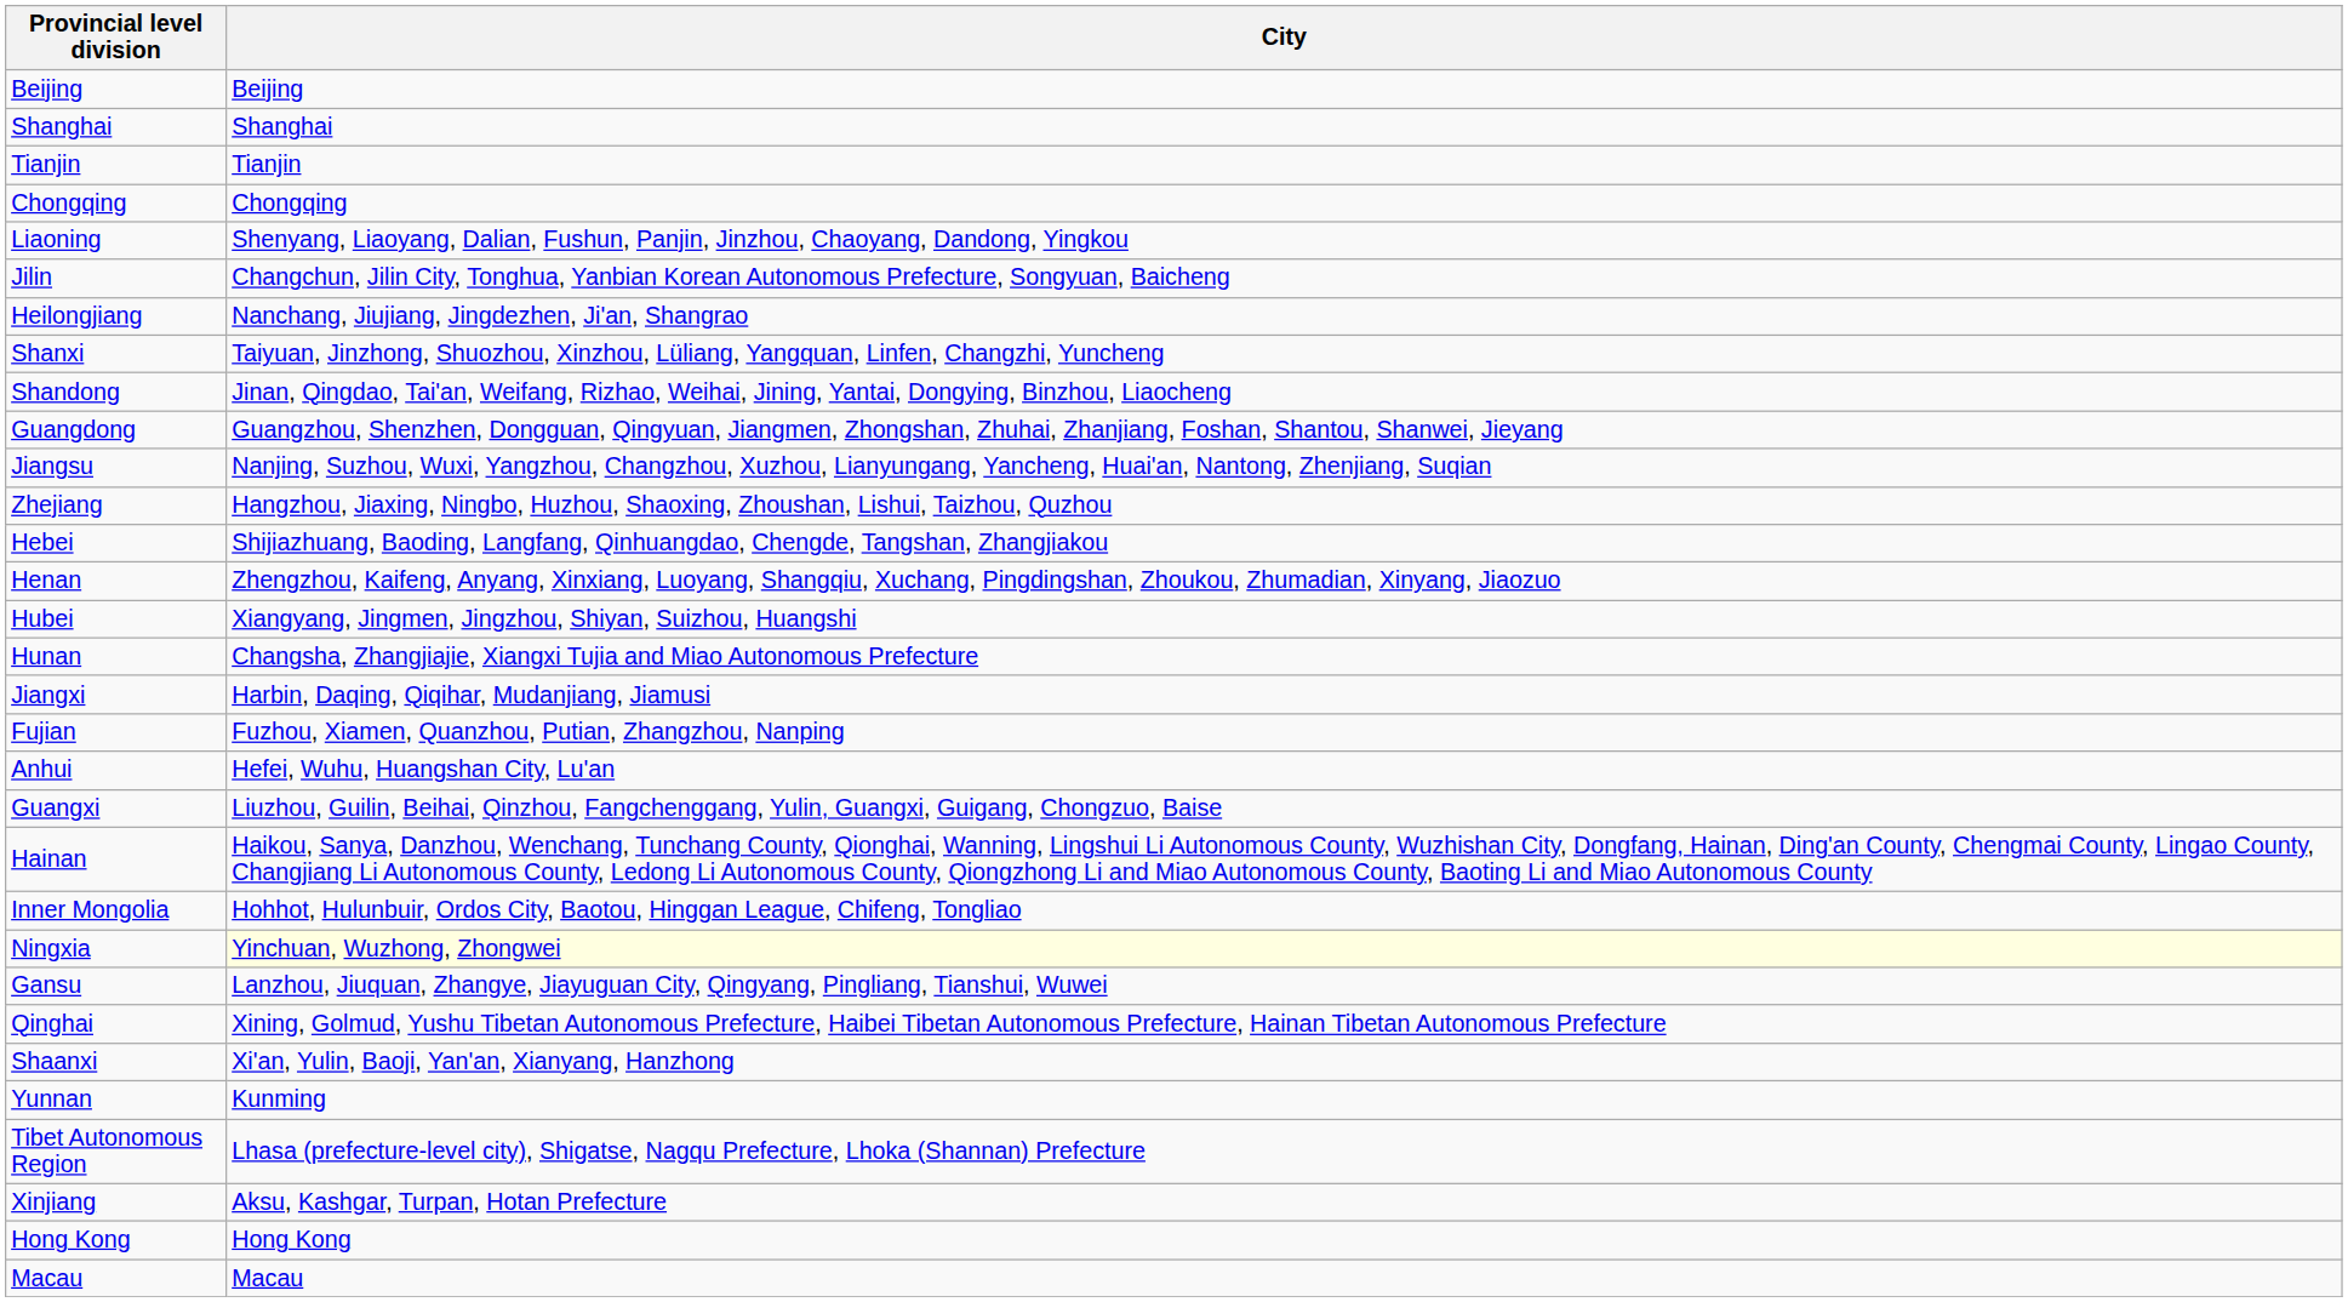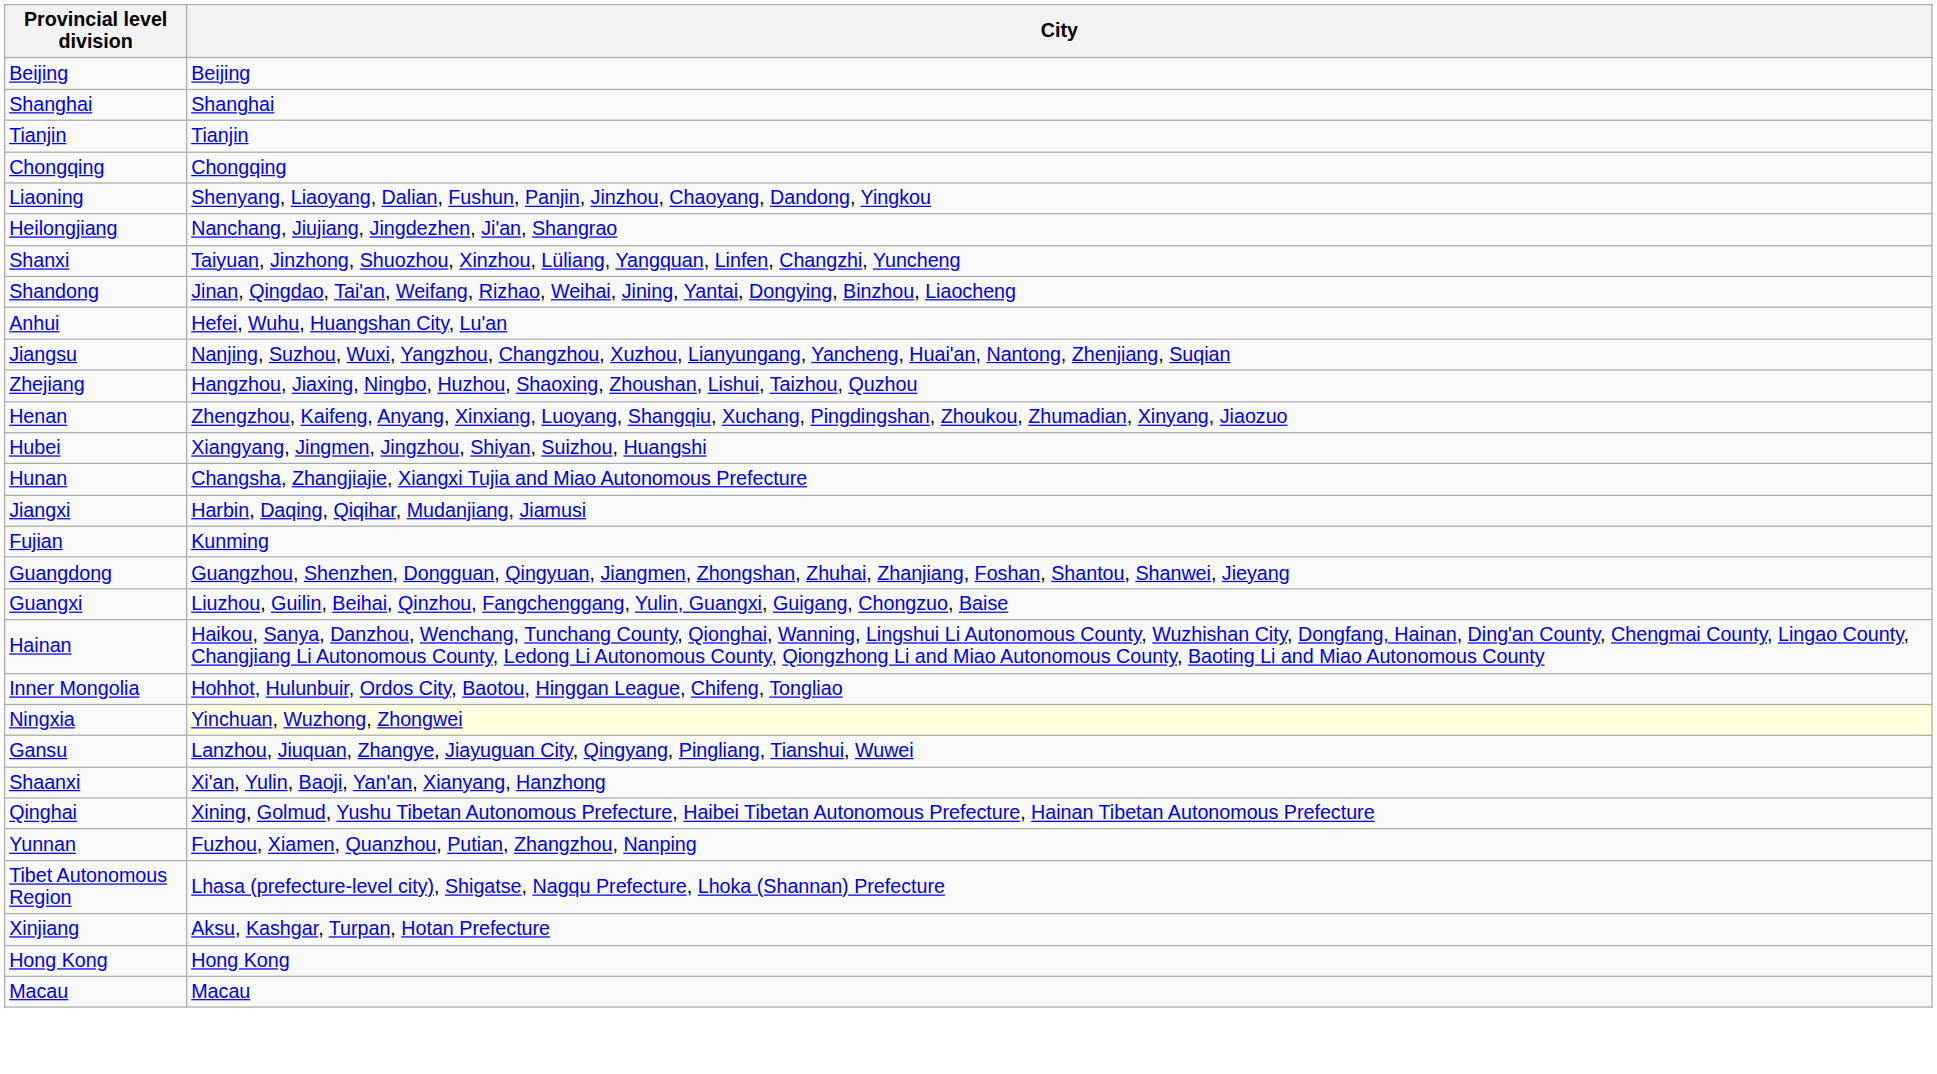 <table class="wikitable">
 <tr>
 <th>Provincial level division</th>
 <th>City</th>
 </tr>
 <tr>
 <td><a href='#'>Beijing</a></td>
 <td><a href='#'>Beijing</a></td>
 </tr>
 <tr>
 <td><a href='#'>Shanghai</a></td>
 <td><a href='#'>Shanghai</a></td>
 </tr>
 <tr>
 <td><a href='#'>Tianjin</a></td>
 <td><a href='#'>Tianjin</a></td>
 </tr>
 <tr>
 <td><a href='#'>Chongqing</a></td>
 <td><a href='#'>Chongqing</a></td>
 </tr>
 <tr>
 <td><a href='#'>Liaoning</a></td>
 <td><a href='#'>Shenyang</a>, <a href='#'>Liaoyang</a>, <a href='#'>Dalian</a>, <a href='#'>Fushun</a>, <a href='#'>Panjin</a>, <a href='#'>Jinzhou</a>, <a href='#'>Chaoyang</a>, <a href='#'>Dandong</a>, <a href='#'>Yingkou</a></td>
 </tr>
 <tr>
-<td><a href='#'>Jilin</a></td>
-<td><a href='#'>Changchun</a>, <a href='#'>Jilin City</a>, <a href='#'>Tonghua</a>, <a href='#'>Yanbian Korean Autonomous Prefecture</a>, <a href='#'>Songyuan</a>, <a href='#'>Baicheng</a></td>
-</tr>
-<tr>
 <td><a href='#'>Heilongjiang</a></td>
 <td><a href='#'>Nanchang</a>, <a href='#'>Jiujiang</a>, <a href='#'>Jingdezhen</a>, <a href='#'>Ji'an</a>, <a href='#'>Shangrao</a></td>
 </tr>
 <tr>
 <td><a href='#'>Shanxi</a></td>
 <td><a href='#'>Taiyuan</a>, <a href='#'>Jinzhong</a>, <a href='#'>Shuozhou</a>, <a href='#'>Xinzhou</a>, <a href='#'>Lüliang</a>, <a href='#'>Yangquan</a>, <a href='#'>Linfen</a>, <a href='#'>Changzhi</a>, <a href='#'>Yuncheng</a></td>
 </tr>
 <tr>
 <td><a href='#'>Shandong</a></td>
 <td><a href='#'>Jinan</a>, <a href='#'>Qingdao</a>, <a href='#'>Tai'an</a>, <a href='#'>Weifang</a>, <a href='#'>Rizhao</a>, <a href='#'>Weihai</a>, <a href='#'>Jining</a>, <a href='#'>Yantai</a>, <a href='#'>Dongying</a>, <a href='#'>Binzhou</a>, <a href='#'>Liaocheng</a></td>
 </tr>
 <tr>
-<td><a href='#'>Guangdong</a></td>
-<td><a href='#'>Guangzhou</a>, <a href='#'>Shenzhen</a>, <a href='#'>Dongguan</a>, <a href='#'>Qingyuan</a>, <a href='#'>Jiangmen</a>, <a href='#'>Zhongshan</a>, <a href='#'>Zhuhai</a>, <a href='#'>Zhanjiang</a>, <a href='#'>Foshan</a>, <a href='#'>Shantou</a>, <a href='#'>Shanwei</a>, <a href='#'>Jieyang</a></td>
+<td><a href='#'>Anhui</a></td>
+<td><a href='#'>Hefei</a>, <a href='#'>Wuhu</a>, <a href='#'>Huangshan City</a>, <a href='#'>Lu'an</a></td>
 </tr>
 <tr>
 <td><a href='#'>Jiangsu</a></td>
 <td><a href='#'>Nanjing</a>, <a href='#'>Suzhou</a>, <a href='#'>Wuxi</a>, <a href='#'>Yangzhou</a>, <a href='#'>Changzhou</a>, <a href='#'>Xuzhou</a>, <a href='#'>Lianyungang</a>, <a href='#'>Yancheng</a>, <a href='#'>Huai'an</a>, <a href='#'>Nantong</a>, <a href='#'>Zhenjiang</a>, <a href='#'>Suqian</a></td>
 </tr>
 <tr>
 <td><a href='#'>Zhejiang</a></td>
 <td><a href='#'>Hangzhou</a>, <a href='#'>Jiaxing</a>, <a href='#'>Ningbo</a>, <a href='#'>Huzhou</a>, <a href='#'>Shaoxing</a>, <a href='#'>Zhoushan</a>, <a href='#'>Lishui</a>, <a href='#'>Taizhou</a>, <a href='#'>Quzhou</a></td>
-</tr>
-<tr>
-<td><a href='#'>Hebei</a></td>
-<td><a href='#'>Shijiazhuang</a>, <a href='#'>Baoding</a>, <a href='#'>Langfang</a>, <a href='#'>Qinhuangdao</a>, <a href='#'>Chengde</a>, <a href='#'>Tangshan</a>, <a href='#'>Zhangjiakou</a></td>
 </tr>
 <tr>
 <td><a href='#'>Henan</a></td>
 <td><a href='#'>Zhengzhou</a>, <a href='#'>Kaifeng</a>, <a href='#'>Anyang</a>, <a href='#'>Xinxiang</a>, <a href='#'>Luoyang</a>, <a href='#'>Shangqiu</a>, <a href='#'>Xuchang</a>, <a href='#'>Pingdingshan</a>, <a href='#'>Zhoukou</a>, <a href='#'>Zhumadian</a>, <a href='#'>Xinyang</a>, <a href='#'>Jiaozuo</a></td>
 </tr>
 <tr>
 <td><a href='#'>Hubei</a></td>
 <td><a href='#'>Xiangyang</a>, <a href='#'>Jingmen</a>, <a href='#'>Jingzhou</a>, <a href='#'>Shiyan</a>, <a href='#'>Suizhou</a>, <a href='#'>Huangshi</a></td>
 </tr>
 <tr>
 <td><a href='#'>Hunan</a></td>
 <td><a href='#'>Changsha</a>, <a href='#'>Zhangjiajie</a>, <a href='#'>Xiangxi Tujia and Miao Autonomous Prefecture</a></td>
 </tr>
 <tr ㈥>
 <td><a href='#'>Jiangxi</a></td>
 <td><a href='#'>Harbin</a>, <a href='#'>Daqing</a>, <a href='#'>Qiqihar</a>, <a href='#'>Mudanjiang</a>, <a href='#'>Jiamusi</a></td>
 </tr>
 <tr>
 <td><a href='#'>Fujian</a></td>
-<td><a href='#'>Fuzhou</a>, <a href='#'>Xiamen</a>, <a href='#'>Quanzhou</a>, <a href='#'>Putian</a>, <a href='#'>Zhangzhou</a>, <a href='#'>Nanping</a></td>
+<td><a href='#'>Kunming</a></td>
 </tr>
 <tr>
-<td><a href='#'>Anhui</a></td>
-<td><a href='#'>Hefei</a>, <a href='#'>Wuhu</a>, <a href='#'>Huangshan City</a>, <a href='#'>Lu'an</a></td>
+<td><a href='#'>Guangdong</a></td>
+<td><a href='#'>Guangzhou</a>, <a href='#'>Shenzhen</a>, <a href='#'>Dongguan</a>, <a href='#'>Qingyuan</a>, <a href='#'>Jiangmen</a>, <a href='#'>Zhongshan</a>, <a href='#'>Zhuhai</a>, <a href='#'>Zhanjiang</a>, <a href='#'>Foshan</a>, <a href='#'>Shantou</a>, <a href='#'>Shanwei</a>, <a href='#'>Jieyang</a></td>
 </tr>
 <tr>
 <td><a href='#'>Guangxi</a></td>
 <td><a href='#'>Liuzhou</a>, <a href='#'>Guilin</a>, <a href='#'>Beihai</a>, <a href='#'>Qinzhou</a>, <a href='#'>Fangchenggang</a>, <a href='#'>Yulin, Guangxi</a>, <a href='#'>Guigang</a>, <a href='#'>Chongzuo</a>, <a href='#'>Baise</a></td>
 </tr>
 <tr>
 <td><a href='#'>Hainan</a></td>
 <td><a href='#'>Haikou</a>, <a href='#'>Sanya</a>, <a href='#'>Danzhou</a>, <a href='#'>Wenchang</a>, <a href='#'>Tunchang County</a>, <a href='#'>Qionghai</a>, <a href='#'>Wanning</a>, <a href='#'>Lingshui Li Autonomous County</a>, <a href='#'>Wuzhishan City</a>, <a href='#'>Dongfang, Hainan</a>, <a href='#'>Ding'an County</a>, <a href='#'>Chengmai County</a>, <a href='#'>Lingao County</a>, <a href='#'>Changjiang Li Autonomous County</a>, <a href='#'>Ledong Li Autonomous County</a>, <a href='#'>Qiongzhong Li and Miao Autonomous County</a>, <a href='#'>Baoting Li and Miao Autonomous County</a></td>
 </tr>
 <tr>
 <td><a href='#'>Inner Mongolia</a></td>
 <td><a href='#'>Hohhot</a>, <a href='#'>Hulunbuir</a>, <a href='#'>Ordos City</a>, <a href='#'>Baotou</a>, <a href='#'>Hinggan League</a>, <a href='#'>Chifeng</a>, <a href='#'>Tongliao</a></td>
 </tr>
 <tr>
 <td><a href='#'>Ningxia</a></td>
 <td style="background: lightyellow;"><a href='#'>Yinchuan</a>, <a href='#'>Wuzhong</a>, <a href='#'>Zhongwei</a></td>
 </tr>
 <tr>
 <td><a href='#'>Gansu</a></td>
 <td><a href='#'>Lanzhou</a>, <a href='#'>Jiuquan</a>, <a href='#'>Zhangye</a>, <a href='#'>Jiayuguan City</a>, <a href='#'>Qingyang</a>, <a href='#'>Pingliang</a>, <a href='#'>Tianshui</a>, <a href='#'>Wuwei</a></td>
 </tr>
 <tr>
+<td><a href='#'>Shaanxi</a></td>
+<td><a href='#'>Xi'an</a>, <a href='#'>Yulin</a>, <a href='#'>Baoji</a>, <a href='#'>Yan'an</a>, <a href='#'>Xianyang</a>, <a href='#'>Hanzhong</a></td>
+</tr>
+<tr>
 <td><a href='#'>Qinghai</a></td>
 <td><a href='#'>Xining</a>, <a href='#'>Golmud</a>, <a href='#'>Yushu Tibetan Autonomous Prefecture</a>, <a href='#'>Haibei Tibetan Autonomous Prefecture</a>, <a href='#'>Hainan Tibetan Autonomous Prefecture</a></td>
 </tr>
 <tr>
-<td><a href='#'>Shaanxi</a></td>
-<td><a href='#'>Xi'an</a>, <a href='#'>Yulin</a>, <a href='#'>Baoji</a>, <a href='#'>Yan'an</a>, <a href='#'>Xianyang</a>, <a href='#'>Hanzhong</a></td>
-</tr>
-<tr>
 <td><a href='#'>Yunnan</a></td>
-<td><a href='#'>Kunming</a></td>
+<td><a href='#'>Fuzhou</a>, <a href='#'>Xiamen</a>, <a href='#'>Quanzhou</a>, <a href='#'>Putian</a>, <a href='#'>Zhangzhou</a>, <a href='#'>Nanping</a></td>
 </tr>
 <tr>
 <td><a href='#'>Tibet Autonomous Region</a></td>
 <td><a href='#'>Lhasa (prefecture-level city)</a>, <a href='#'>Shigatse</a>, <a href='#'>Nagqu Prefecture</a>, <a href='#'>Lhoka (Shannan) Prefecture</a></td>
 </tr>
 <tr>
 <td><a href='#'>Xinjiang</a></td>
 <td><a href='#'>Aksu</a>, <a href='#'>Kashgar</a>, <a href='#'>Turpan</a>, <a href='#'>Hotan Prefecture</a></td>
 </tr>
 <tr>
 <td><a href='#'>Hong Kong</a></td>
 <td><a href='#'>Hong Kong</a></td>
 </tr>
 <tr>
 <td><a href='#'>Macau</a></td>
 <td><a href='#'>Macau</a></td>
 </tr>
 </table>
